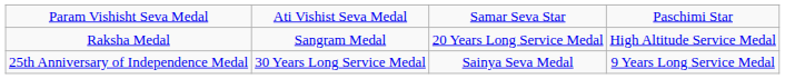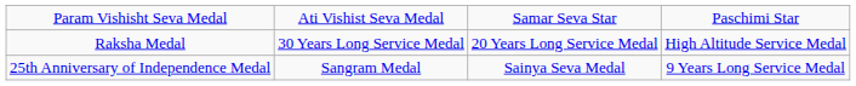 <table class="wikitable" style="margin:1em auto; text-align:center;">
 <tr>
 <td><a href='#'>Param Vishisht Seva Medal</a></td>
 <td><a href='#'>Ati Vishist Seva Medal</a></td>
 <td><a href='#'>Samar Seva Star</a></td>
 <td><a href='#'>Paschimi Star</a></td>
 </tr>
 <tr>
 <td><a href='#'>Raksha Medal</a></td>
-<td><a href='#'>Sangram Medal</a></td>
+<td><a href='#'>30 Years Long Service Medal</a></td>
 <td><a href='#'>20 Years Long Service Medal</a></td>
 <td><a href='#'>High Altitude Service Medal</a></td>
 </tr>
 <tr>
 <td><a href='#'>25th Anniversary of Independence Medal</a></td>
-<td><a href='#'>30 Years Long Service Medal</a></td>
+<td><a href='#'>Sangram Medal</a></td>
 <td><a href='#'>Sainya Seva Medal</a></td>
 <td><a href='#'>9 Years Long Service Medal</a></td>
 </tr>
 </table>
